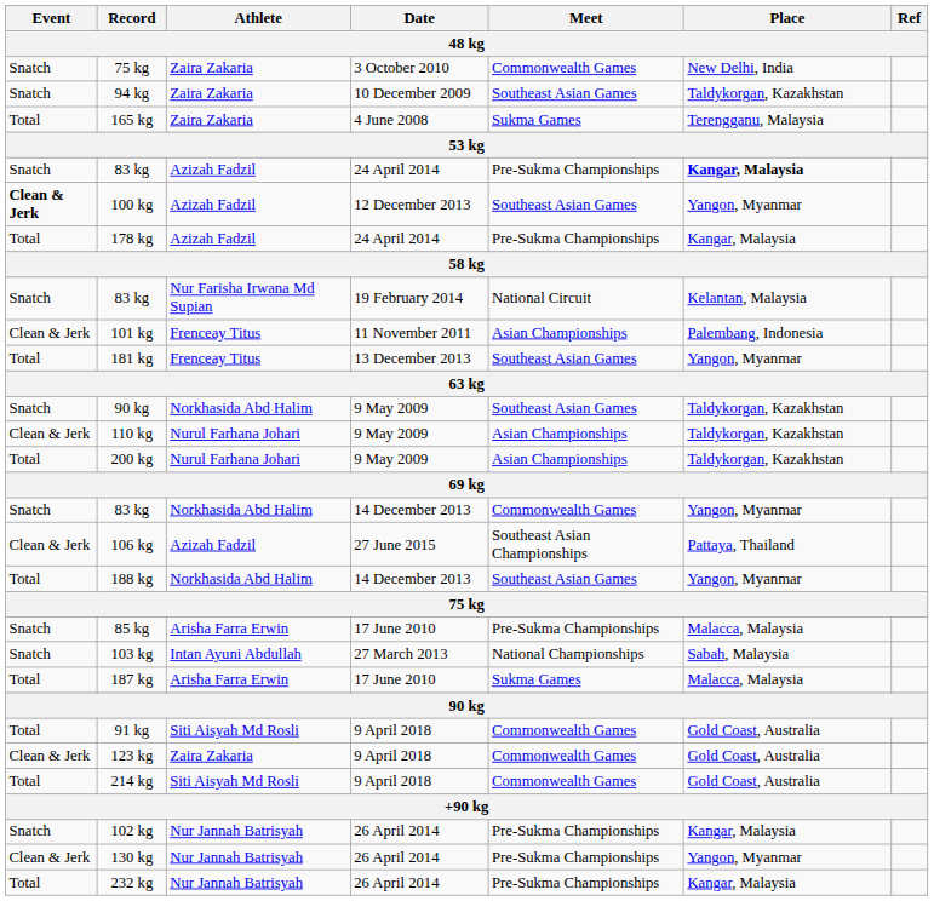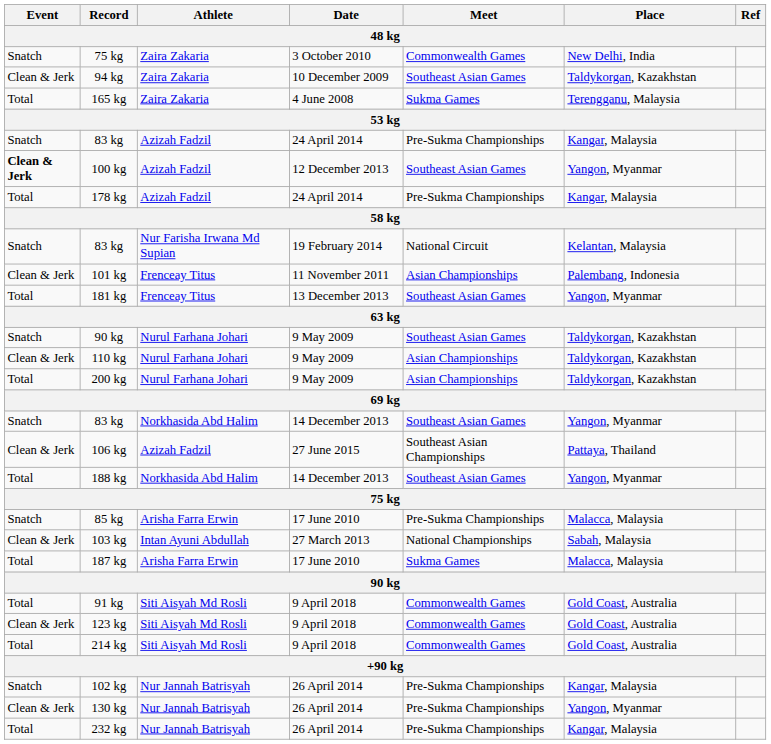 <table class="wikitable" style="font-size:90%; width: 98%;">
 <tr>
 <th width=8%>Event</th>
 <th width=6%>Record</th>
 <th width=16%>Athlete</th>
 <th width=12%>Date</th>
 <th width=17%>Meet</th>
 <th width=18%>Place</th>
 <th width=3%>Ref</th>
 </tr>
 <tr bgcolor="#DDDDDD">
 <th colspan="8">48 kg</th>
 </tr>
 <tr>
 <td>Snatch</td>
 <td align=center>75 kg</td>
 <td><a href='#'>Zaira Zakaria</a></td>
 <td>3 October 2010</td>
 <td><a href='#'>Commonwealth Games</a></td>
 <td> <a href='#'>New Delhi</a>, India</td>
 <td></td>
 </tr>
 <tr>
-<td>Snatch</td>
+<td>Clean & Jerk</td>
 <td align=center>94 kg</td>
 <td><a href='#'>Zaira Zakaria</a></td>
 <td>10 December 2009</td>
 <td><a href='#'>Southeast Asian Games</a></td>
 <td> <a href='#'>Taldykorgan</a>, Kazakhstan</td>
 <td></td>
 </tr>
 <tr>
 <td>Total</td>
 <td align=center>165 kg</td>
 <td><a href='#'>Zaira Zakaria</a></td>
 <td>4 June 2008</td>
 <td><a href='#'>Sukma Games</a></td>
 <td> <a href='#'>Terengganu</a>, Malaysia</td>
 <td></td>
 </tr>
 <tr bgcolor="#DDDDDD">
 <th colspan="8">53 kg</th>
 </tr>
 <tr>
 <td>Snatch</td>
 <td align=center>83 kg</td>
 <td><a href='#'>Azizah Fadzil</a></td>
 <td>24 April 2014</td>
 <td>Pre-Sukma Championships</td>
-<td><strong> <a href='#'>Kangar</a>, Malaysia</strong></td>
+<td> <a href='#'>Kangar</a>, Malaysia</td>
 <td></td>
 </tr>
 <tr>
 <td><strong>Clean & Jerk</strong></td>
 <td align=center>100 kg</td>
 <td><a href='#'>Azizah Fadzil</a></td>
 <td>12 December 2013</td>
 <td><a href='#'>Southeast Asian Games</a></td>
 <td> <a href='#'>Yangon</a>, Myanmar</td>
 <td></td>
 </tr>
 <tr>
 <td>Total</td>
 <td align=center>178 kg</td>
 <td><a href='#'>Azizah Fadzil</a></td>
 <td>24 April 2014</td>
 <td>Pre-Sukma Championships</td>
 <td> <a href='#'>Kangar</a>, Malaysia</td>
 <td></td>
 </tr>
 <tr bgcolor="#DDDDDD">
 <th colspan="8">58 kg</th>
 </tr>
 <tr>
 <td>Snatch</td>
 <td align=center>83 kg</td>
 <td><a href='#'>Nur Farisha Irwana Md Supian</a></td>
 <td>19 February 2014</td>
 <td>National Circuit</td>
 <td> <a href='#'>Kelantan</a>, Malaysia</td>
 <td></td>
 </tr>
 <tr>
 <td>Clean & Jerk</td>
 <td align=center>101 kg</td>
 <td><a href='#'>Frenceay Titus</a></td>
 <td>11 November 2011</td>
 <td><a href='#'>Asian Championships</a></td>
 <td> <a href='#'>Palembang</a>, Indonesia</td>
 <td></td>
 </tr>
 <tr>
 <td>Total</td>
 <td align=center>181 kg</td>
 <td><a href='#'>Frenceay Titus</a></td>
 <td>13 December 2013</td>
 <td><a href='#'>Southeast Asian Games</a></td>
 <td> <a href='#'>Yangon</a>, Myanmar</td>
 <td></td>
 </tr>
 <tr bgcolor="#DDDDDD">
 <th colspan="8">63 kg</th>
 </tr>
 <tr>
 <td>Snatch</td>
 <td align=center>90 kg</td>
-<td><a href='#'>Norkhasida Abd Halim</a></td>
+<td><a href='#'>Nurul Farhana Johari</a></td>
 <td>9 May 2009</td>
 <td><a href='#'>Southeast Asian Games</a></td>
 <td> <a href='#'>Taldykorgan</a>, Kazakhstan</td>
 <td></td>
 </tr>
 <tr>
 <td>Clean & Jerk</td>
 <td align=center>110 kg</td>
 <td><a href='#'>Nurul Farhana Johari</a></td>
 <td>9 May 2009</td>
 <td><a href='#'>Asian Championships</a></td>
 <td> <a href='#'>Taldykorgan</a>, Kazakhstan</td>
 <td></td>
 </tr>
 <tr>
 <td>Total</td>
 <td align=center>200 kg</td>
 <td><a href='#'>Nurul Farhana Johari</a></td>
 <td>9 May 2009</td>
 <td><a href='#'>Asian Championships</a></td>
 <td> <a href='#'>Taldykorgan</a>, Kazakhstan</td>
 <td></td>
 </tr>
 <tr bgcolor="#DDDDDD">
 <th colspan="8">69 kg</th>
 </tr>
 <tr>
 <td>Snatch</td>
 <td align=center>83 kg</td>
 <td><a href='#'>Norkhasida Abd Halim</a></td>
 <td>14 December 2013</td>
-<td><a href='#'>Commonwealth Games</a></td>
+<td><a href='#'>Southeast Asian Games</a></td>
 <td> <a href='#'>Yangon</a>, Myanmar</td>
 <td></td>
 </tr>
 <tr>
 <td>Clean & Jerk</td>
 <td align=center>106 kg</td>
 <td><a href='#'>Azizah Fadzil</a></td>
 <td>27 June 2015</td>
 <td>Southeast Asian Championships</td>
 <td> <a href='#'>Pattaya</a>, Thailand</td>
 <td></td>
 </tr>
 <tr>
 <td>Total</td>
 <td align=center>188 kg</td>
 <td><a href='#'>Norkhasida Abd Halim</a></td>
 <td>14 December 2013</td>
 <td><a href='#'>Southeast Asian Games</a></td>
 <td> <a href='#'>Yangon</a>, Myanmar</td>
 <td></td>
 </tr>
 <tr bgcolor="#DDDDDD">
 <th colspan="8">75 kg</th>
 </tr>
 <tr>
 <td>Snatch</td>
 <td align=center>85 kg</td>
 <td><a href='#'>Arisha Farra Erwin</a></td>
 <td>17 June 2010</td>
 <td>Pre-Sukma Championships</td>
 <td> <a href='#'>Malacca</a>, Malaysia</td>
 <td></td>
 </tr>
 <tr>
-<td>Snatch</td>
+<td>Clean & Jerk</td>
 <td align=center>103 kg</td>
 <td><a href='#'>Intan Ayuni Abdullah</a></td>
 <td>27 March 2013</td>
 <td>National Championships</td>
 <td> <a href='#'>Sabah</a>, Malaysia</td>
 <td></td>
 </tr>
 <tr>
 <td>Total</td>
 <td align=center>187 kg</td>
 <td><a href='#'>Arisha Farra Erwin</a></td>
 <td>17 June 2010</td>
 <td><a href='#'>Sukma Games</a></td>
 <td> <a href='#'>Malacca</a>, Malaysia</td>
 <td></td>
 </tr>
 <tr bgcolor="#DDDDDD">
 <th colspan="8">90 kg</th>
 </tr>
 <tr>
 <td>Total</td>
 <td align=center>91 kg</td>
 <td><a href='#'>Siti Aisyah Md Rosli</a></td>
 <td>9 April 2018</td>
 <td><a href='#'>Commonwealth Games</a></td>
 <td> <a href='#'>Gold Coast</a>, Australia</td>
 <td></td>
 </tr>
 <tr>
 <td>Clean & Jerk</td>
 <td align=center>123 kg</td>
-<td><a href='#'>Zaira Zakaria</a></td>
+<td><a href='#'>Siti Aisyah Md Rosli</a></td>
 <td>9 April 2018</td>
 <td><a href='#'>Commonwealth Games</a></td>
 <td> <a href='#'>Gold Coast</a>, Australia</td>
 <td></td>
 </tr>
 <tr>
 <td>Total</td>
 <td align=center>214 kg</td>
 <td><a href='#'>Siti Aisyah Md Rosli</a></td>
 <td>9 April 2018</td>
 <td><a href='#'>Commonwealth Games</a></td>
 <td> <a href='#'>Gold Coast</a>, Australia</td>
 <td></td>
 </tr>
 <tr bgcolor="#DDDDDD">
 <th colspan="8">+90 kg</th>
 </tr>
 <tr>
 <td>Snatch</td>
 <td align=center>102 kg</td>
 <td><a href='#'>Nur Jannah Batrisyah</a></td>
 <td>26 April 2014</td>
 <td>Pre-Sukma Championships</td>
 <td> <a href='#'>Kangar</a>, Malaysia</td>
 <td></td>
 </tr>
 <tr>
 <td>Clean & Jerk</td>
 <td align=center>130 kg</td>
 <td><a href='#'>Nur Jannah Batrisyah</a></td>
 <td>26 April 2014</td>
 <td>Pre-Sukma Championships</td>
 <td> <a href='#'>Yangon</a>, Myanmar</td>
 <td></td>
 </tr>
 <tr>
 <td>Total</td>
 <td align=center>232 kg</td>
 <td><a href='#'>Nur Jannah Batrisyah</a></td>
 <td>26 April 2014</td>
 <td>Pre-Sukma Championships</td>
 <td> <a href='#'>Kangar</a>, Malaysia</td>
 <td></td>
 </tr>
 </table>
